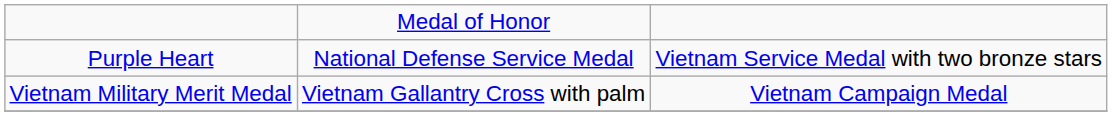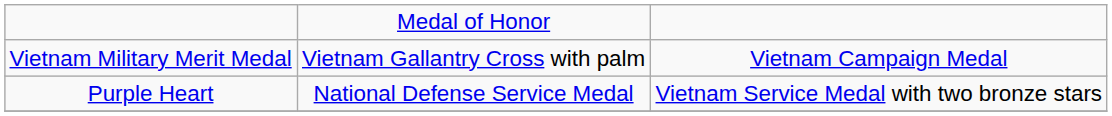 <table class="wikitable" style="margin:1em auto; text-align:center;">
 <tr>
 <td></td>
 <td><a href='#'>Medal of Honor</a></td>
 <td></td>
 </tr>
 <tr>
+<td><a href='#'>Vietnam Military Merit Medal</a></td>
+<td><a href='#'>Vietnam Gallantry Cross</a> with palm</td>
+<td><a href='#'>Vietnam Campaign Medal</a></td>
+</tr>
+<tr>
 <td><a href='#'>Purple Heart</a></td>
 <td><a href='#'>National Defense Service Medal</a></td>
 <td><a href='#'>Vietnam Service Medal</a> with two bronze stars</td>
 </tr>
 <tr>
-<td><a href='#'>Vietnam Military Merit Medal</a></td>
-<td><a href='#'>Vietnam Gallantry Cross</a> with palm</td>
-<td><a href='#'>Vietnam Campaign Medal</a></td>
-</tr>
-<tr>
 </tr>
 </table>
